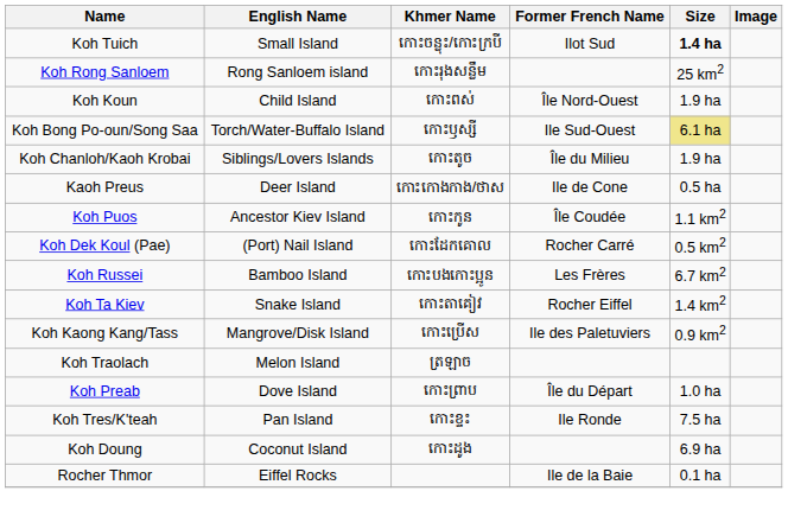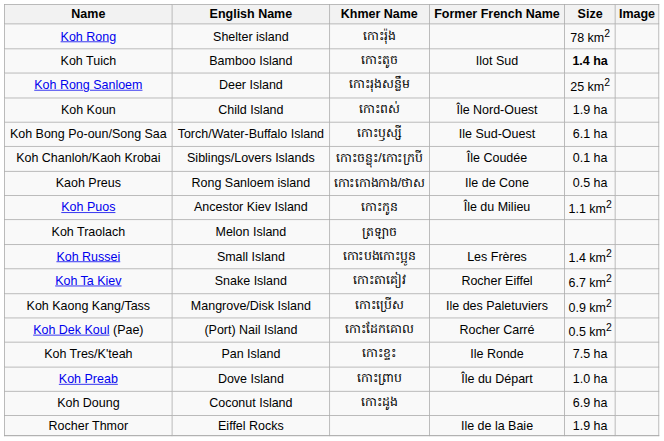 <table class="wikitable sortable" style="text-align:center; width:95%;">
 <tr>
 <th>Name</th>
 <th>English Name</th>
 <th>Khmer Name</th>
 <th>Former French Name</th>
 <th>Size</th>
 <th>Image</th>
 </tr>
 <tr>
+<td><a href='#'>Koh Rong</a></td>
+<td>Shelter island</td>
+<td>កោះរ៉ុង</td>
+<td></td>
+<td>78 km<sup>2</sup></td>
+<td></td>
+</tr>
+<tr>
 <td>Koh Tuich</td>
-<td>Small Island</td>
-<td>កោះចន្លុះ/កោះក្របី</td>
+<td>Bamboo Island</td>
+<td>កោះតូច</td>
 <td>Ilot Sud</td>
 <td><strong>1.4 ha</strong></td>
 <td></td>
 </tr>
 <tr>
 <td><a href='#'>Koh Rong Sanloem</a></td>
-<td>Rong Sanloem island</td>
+<td>Deer Island</td>
 <td>កោះរុងសន្លឹម</td>
 <td></td>
 <td>25 km<sup>2</sup></td>
 <td></td>
 </tr>
 <tr>
 <td>Koh Koun</td>
 <td>Child Island</td>
 <td>កោះពស់</td>
 <td>Île Nord-Ouest</td>
 <td>1.9 ha</td>
 <td></td>
 </tr>
 <tr>
 <td>Koh Bong Po-oun/Song Saa</td>
 <td>Torch/Water-Buffalo Island</td>
 <td>កោះឫស្សី</td>
 <td>Ile Sud-Ouest</td>
-<td style="background: khaki;">6.1 ha</td>
+<td>6.1 ha</td>
 <td></td>
 </tr>
 <tr>
 <td>Koh Chanloh/Kaoh Krobai</td>
 <td>Siblings/Lovers Islands</td>
-<td>កោះតូច</td>
-<td>Île du Milieu</td>
-<td>1.9 ha</td>
+<td>កោះចន្លុះ/កោះក្របី</td>
+<td>Île Coudée</td>
+<td>0.1 ha</td>
 <td></td>
 </tr>
 <tr>
 <td>Kaoh Preus</td>
-<td>Deer Island</td>
+<td>Rong Sanloem island</td>
 <td>កោះកោងកាង/ថាស</td>
 <td>Ile de Cone</td>
 <td>0.5 ha</td>
 <td></td>
 </tr>
 <tr>
 <td><a href='#'>Koh Puos</a></td>
 <td>Ancestor Kiev Island</td>
 <td>កោះកូន</td>
-<td>Île Coudée</td>
+<td>Île du Milieu</td>
 <td>1.1 km<sup>2</sup></td>
+<td></td>
+</tr>
+<tr>
+<td>Koh Traolach</td>
+<td>Melon Island</td>
+<td>ត្រឡាច</td>
+<td></td>
+<td></td>
+<td></td>
+</tr>
+<tr>
+<td><a href='#'>Koh Russei</a></td>
+<td>Small Island</td>
+<td>កោះបងកោះប្អូន</td>
+<td>Les Frères</td>
+<td>1.4 km<sup>2</sup></td>
+<td></td>
+</tr>
+<tr>
+<td><a href='#'>Koh Ta Kiev</a></td>
+<td>Snake Island</td>
+<td>កោះតាគៀវ</td>
+<td>Rocher Eiffel</td>
+<td>6.7 km<sup>2</sup></td>
+<td></td>
+</tr>
+<tr>
+<td>Koh Kaong Kang/Tass</td>
+<td>Mangrove/Disk Island</td>
+<td>កោះប្រើស</td>
+<td>Ile des Paletuviers</td>
+<td>0.9 km<sup>2</sup></td>
 <td></td>
 </tr>
 <tr>
 <td><a href='#'>Koh Dek Koul</a> (Pae)</td>
 <td>(Port) Nail Island</td>
 <td>កោះដែកគោល</td>
 <td>Rocher Carré</td>
 <td>0.5 km<sup>2</sup></td>
 <td></td>
 </tr>
 <tr>
-<td><a href='#'>Koh Russei</a></td>
-<td>Bamboo Island</td>
-<td>កោះបងកោះប្អូន</td>
-<td>Les Frères</td>
-<td>6.7 km<sup>2</sup></td>
-<td></td>
-</tr>
-<tr>
-<td><a href='#'>Koh Ta Kiev</a></td>
-<td>Snake Island</td>
-<td>កោះតាគៀវ</td>
-<td>Rocher Eiffel</td>
-<td>1.4 km<sup>2</sup></td>
-<td></td>
-</tr>
-<tr>
-<td>Koh Kaong Kang/Tass</td>
-<td>Mangrove/Disk Island</td>
-<td>កោះប្រើស</td>
-<td>Ile des Paletuviers</td>
-<td>0.9 km<sup>2</sup></td>
-<td></td>
-</tr>
-<tr>
-<td>Koh Traolach</td>
-<td>Melon Island</td>
-<td>ត្រឡាច</td>
-<td></td>
-<td></td>
+<td>Koh Tres/K'teah</td>
+<td>Pan Island</td>
+<td>កោះខ្ទះ</td>
+<td>Ile Ronde</td>
+<td>7.5 ha</td>
 <td></td>
 </tr>
 <tr>
 <td><a href='#'>Koh Preab</a></td>
 <td>Dove Island</td>
 <td>កោះព្រាប</td>
 <td>Île du Départ</td>
 <td>1.0 ha</td>
-<td></td>
-</tr>
-<tr>
-<td>Koh Tres/K'teah</td>
-<td>Pan Island</td>
-<td>កោះខ្ទះ</td>
-<td>Ile Ronde</td>
-<td>7.5 ha</td>
 <td></td>
 </tr>
 <tr>
 <td>Koh Doung</td>
 <td>Coconut Island</td>
 <td>កោះដូង</td>
 <td></td>
 <td>6.9 ha</td>
 <td></td>
 </tr>
 <tr>
 <td>Rocher Thmor</td>
 <td>Eiffel Rocks</td>
 <td></td>
 <td>Ile de la Baie</td>
-<td>0.1 ha</td>
+<td>1.9 ha</td>
 <td></td>
 </tr>
 <tr>
 </tr>
 </table>
